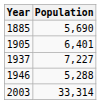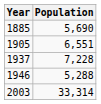 <table class="wikitable">
 <tr>
 <th>Year</th>
 <th>Population</th>
 </tr>
 <tr>
 <td>1885</td>
 <td style="text-align:right;">5,690</td>
 </tr>
 <tr>
 <td>1905</td>
-<td style="text-align:right;">6,401</td>
+<td style="text-align:right;">6,551</td>
 </tr>
 <tr>
 <td>1937</td>
-<td style="text-align:right;">7,227</td>
+<td style="text-align:right;">7,228</td>
 </tr>
 <tr>
 <td>1946</td>
 <td style="text-align:right;">5,288</td>
 </tr>
 <tr>
 <td>2003</td>
 <td style="text-align:right;">33,314</td>
 </tr>
 </table>
